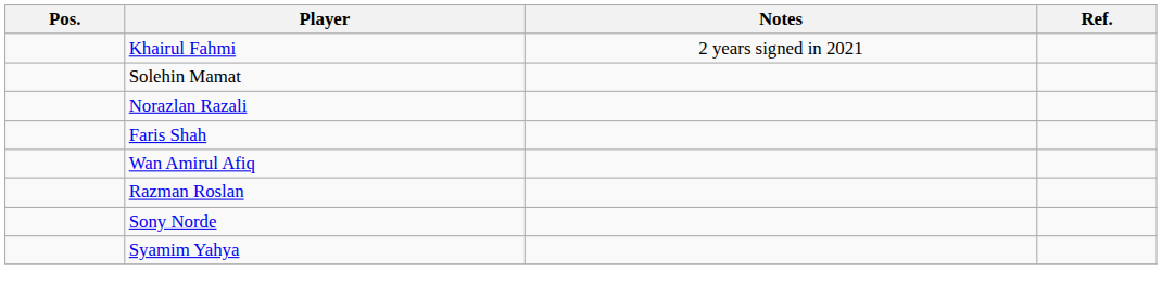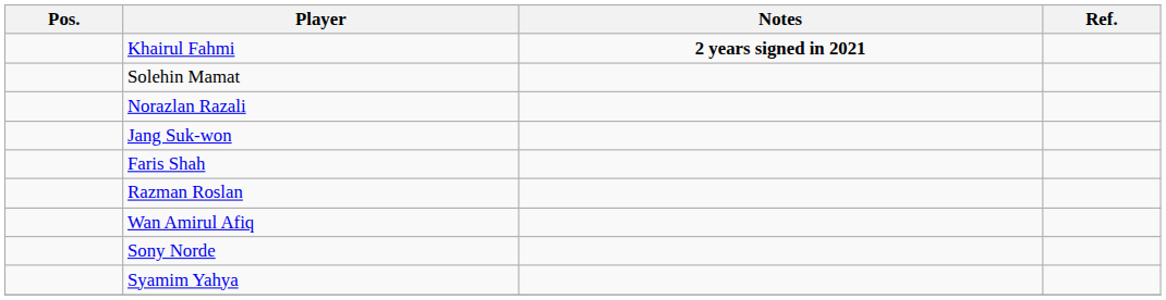 <table class="wikitable"  style="text-align:center; font-size:100%; width:80%;">
 <tr>
 <th>Pos.</th>
 <th>Player</th>
 <th>Notes</th>
 <th>Ref.</th>
 </tr>
 <tr>
 <td></td>
 <td align=left> <a href='#'>Khairul Fahmi</a></td>
-<td>2 years signed in 2021</td>
+<td><strong>2 years signed in 2021</strong></td>
 <td></td>
 </tr>
 <tr>
 <td></td>
 <td align=left> Solehin Mamat</td>
 <td></td>
 <td></td>
 </tr>
 <tr>
 <td></td>
 <td align=left> <a href='#'>Norazlan Razali</a></td>
 <td></td>
 <td></td>
 </tr>
 <tr>
 <td></td>
+<td align=left> <a href='#'>Jang Suk-won</a></td>
+<td></td>
+<td></td>
+</tr>
+<tr>
+<td></td>
 <td align=left> <a href='#'>Faris Shah</a></td>
 <td></td>
 <td></td>
 </tr>
 <tr>
 <td></td>
-<td align=left> <a href='#'>Wan Amirul Afiq</a></td>
+<td align=left> <a href='#'>Razman Roslan</a></td>
 <td></td>
 <td></td>
 </tr>
 <tr>
 <td></td>
-<td align=left> <a href='#'>Razman Roslan</a></td>
+<td align=left> <a href='#'>Wan Amirul Afiq</a></td>
 <td></td>
 <td></td>
 </tr>
 <tr>
 <td></td>
 <td align=left> <a href='#'>Sony Norde</a></td>
 <td></td>
 <td></td>
 </tr>
 <tr>
 <td></td>
 <td align=left> <a href='#'>Syamim Yahya</a></td>
 <td></td>
 <td></td>
 </tr>
 <tr>
 </tr>
 </table>
